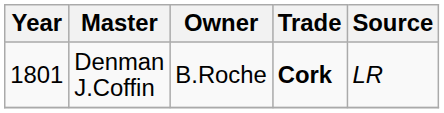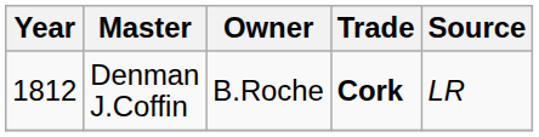 <table class=" wikitable">
 <tr>
 <th>Year</th>
 <th>Master</th>
 <th>Owner</th>
 <th>Trade</th>
 <th>Source</th>
 </tr>
 <tr>
-<td>1801</td>
+<td>1812</td>
 <td>Denman<br>J.Coffin</td>
 <td>B.Roche</td>
 <td><strong>Cork</strong></td>
 <td><em>LR</em></td>
 </tr>
 <tr>
 </tr>
 </table>
